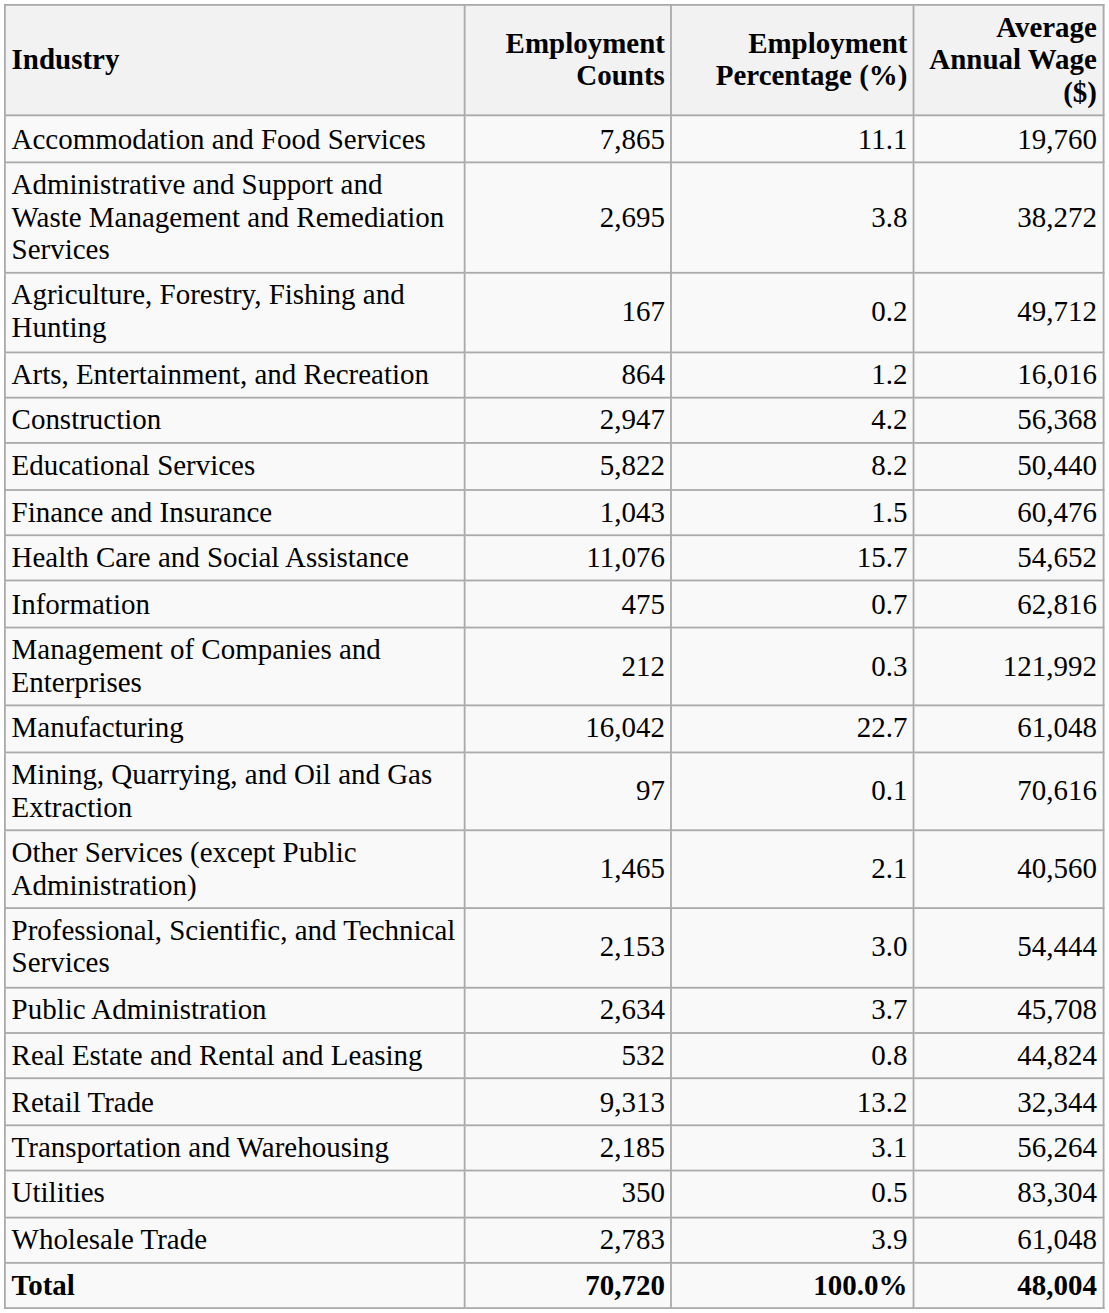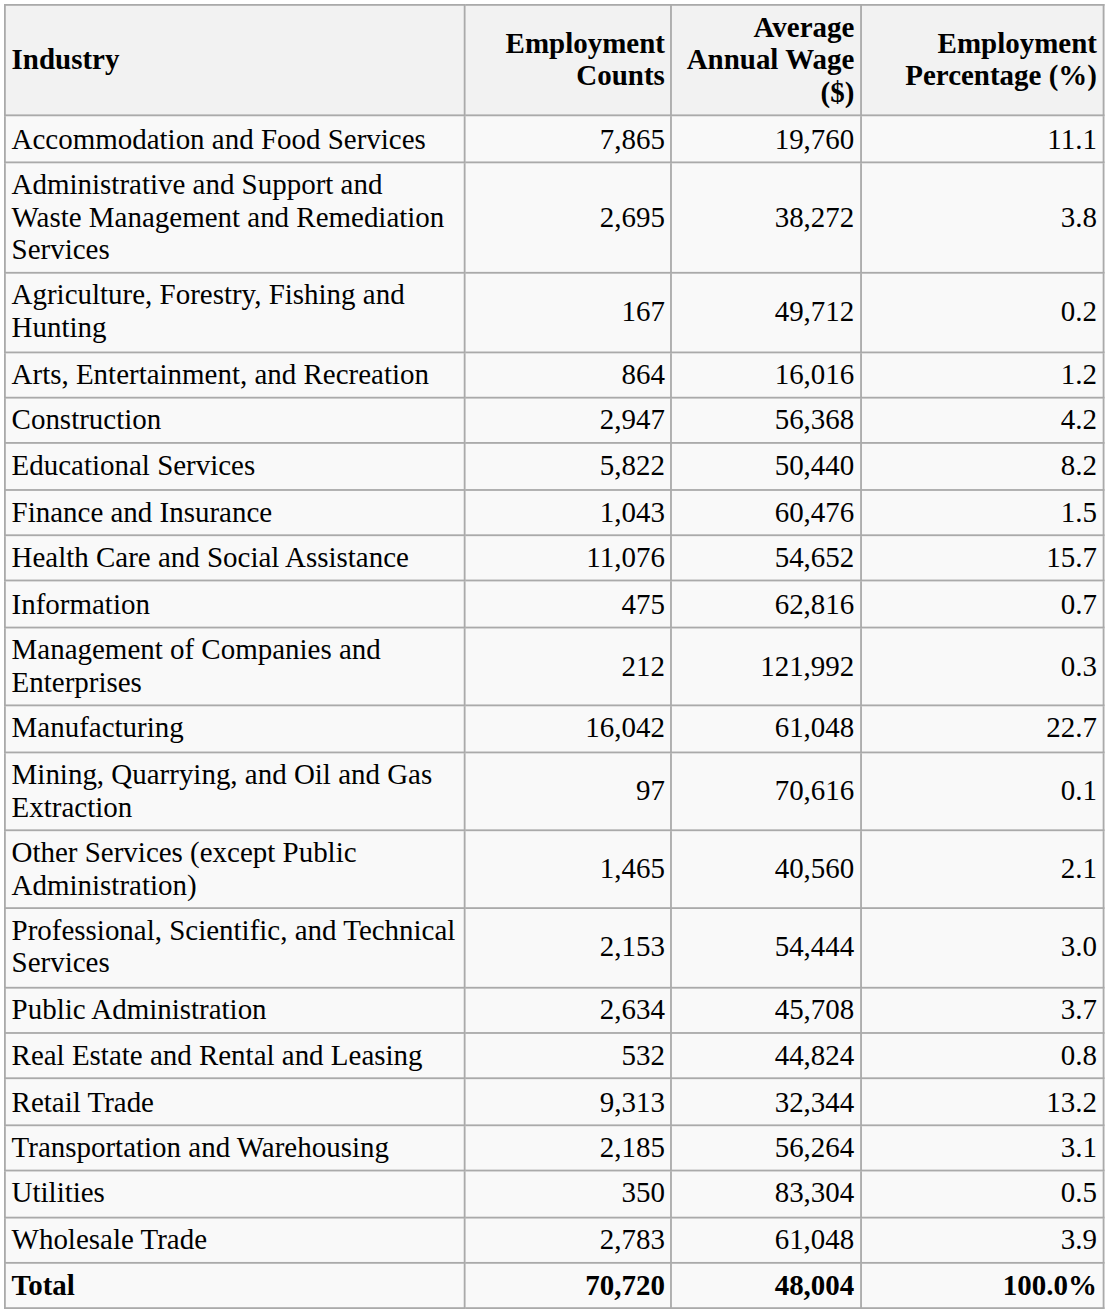 <table class="wikitable sortable">
 <tr>
 <th style="text-align:left;">Industry</th>
 <th style="text-align:right;">Employment Counts</th>
+<th style="text-align:right;">Average Annual Wage ($)</th>
 <th style="text-align:right;">Employment Percentage (%)</th>
-<th style="text-align:right;">Average Annual Wage ($)</th>
 </tr>
 <tr>
 <td style="text-align:left;">Accommodation and Food Services</td>
 <td style="text-align:right;">7,865</td>
+<td style="text-align:right;">19,760</td>
 <td style="text-align:right;">11.1</td>
-<td style="text-align:right;">19,760</td>
 </tr>
 <tr>
 <td style="text-align:left;">Administrative and Support and Waste Management and Remediation Services</td>
 <td style="text-align:right;">2,695</td>
+<td style="text-align:right;">38,272</td>
 <td style="text-align:right;">3.8</td>
-<td style="text-align:right;">38,272</td>
 </tr>
 <tr>
 <td style="text-align:left;">Agriculture, Forestry, Fishing and Hunting</td>
 <td style="text-align:right;">167</td>
+<td style="text-align:right;">49,712</td>
 <td style="text-align:right;">0.2</td>
-<td style="text-align:right;">49,712</td>
 </tr>
 <tr>
 <td style="text-align:left;">Arts, Entertainment, and Recreation</td>
 <td style="text-align:right;">864</td>
+<td style="text-align:right;">16,016</td>
 <td style="text-align:right;">1.2</td>
-<td style="text-align:right;">16,016</td>
 </tr>
 <tr>
 <td style="text-align:left;">Construction</td>
 <td style="text-align:right;">2,947</td>
+<td style="text-align:right;">56,368</td>
 <td style="text-align:right;">4.2</td>
-<td style="text-align:right;">56,368</td>
 </tr>
 <tr>
 <td style="text-align:left;">Educational Services</td>
 <td style="text-align:right;">5,822</td>
+<td style="text-align:right;">50,440</td>
 <td style="text-align:right;">8.2</td>
-<td style="text-align:right;">50,440</td>
 </tr>
 <tr>
 <td style="text-align:left;">Finance and Insurance</td>
 <td style="text-align:right;">1,043</td>
+<td style="text-align:right;">60,476</td>
 <td style="text-align:right;">1.5</td>
-<td style="text-align:right;">60,476</td>
 </tr>
 <tr>
 <td style="text-align:left;">Health Care and Social Assistance</td>
 <td style="text-align:right;">11,076</td>
+<td style="text-align:right;">54,652</td>
 <td style="text-align:right;">15.7</td>
-<td style="text-align:right;">54,652</td>
 </tr>
 <tr>
 <td style="text-align:left;">Information</td>
 <td style="text-align:right;">475</td>
+<td style="text-align:right;">62,816</td>
 <td style="text-align:right;">0.7</td>
-<td style="text-align:right;">62,816</td>
 </tr>
 <tr>
 <td style="text-align:left;">Management of Companies and Enterprises</td>
 <td style="text-align:right;">212</td>
+<td style="text-align:right;">121,992</td>
 <td style="text-align:right;">0.3</td>
-<td style="text-align:right;">121,992</td>
 </tr>
 <tr>
 <td style="text-align:left;">Manufacturing</td>
 <td style="text-align:right;">16,042</td>
+<td style="text-align:right;">61,048</td>
 <td style="text-align:right;">22.7</td>
-<td style="text-align:right;">61,048</td>
 </tr>
 <tr>
 <td style="text-align:left;">Mining, Quarrying, and Oil and Gas Extraction</td>
 <td style="text-align:right;">97</td>
+<td style="text-align:right;">70,616</td>
 <td style="text-align:right;">0.1</td>
-<td style="text-align:right;">70,616</td>
 </tr>
 <tr>
 <td style="text-align:left;">Other Services (except Public Administration)</td>
 <td style="text-align:right;">1,465</td>
+<td style="text-align:right;">40,560</td>
 <td style="text-align:right;">2.1</td>
-<td style="text-align:right;">40,560</td>
 </tr>
 <tr>
 <td style="text-align:left;">Professional, Scientific, and Technical Services</td>
 <td style="text-align:right;">2,153</td>
+<td style="text-align:right;">54,444</td>
 <td style="text-align:right;">3.0</td>
-<td style="text-align:right;">54,444</td>
 </tr>
 <tr>
 <td style="text-align:left;">Public Administration</td>
 <td style="text-align:right;">2,634</td>
+<td style="text-align:right;">45,708</td>
 <td style="text-align:right;">3.7</td>
-<td style="text-align:right;">45,708</td>
 </tr>
 <tr>
 <td style="text-align:left;">Real Estate and Rental and Leasing</td>
 <td style="text-align:right;">532</td>
+<td style="text-align:right;">44,824</td>
 <td style="text-align:right;">0.8</td>
-<td style="text-align:right;">44,824</td>
 </tr>
 <tr>
 <td style="text-align:left;">Retail Trade</td>
 <td style="text-align:right;">9,313</td>
+<td style="text-align:right;">32,344</td>
 <td style="text-align:right;">13.2</td>
-<td style="text-align:right;">32,344</td>
 </tr>
 <tr>
 <td style="text-align:left;">Transportation and Warehousing</td>
 <td style="text-align:right;">2,185</td>
+<td style="text-align:right;">56,264</td>
 <td style="text-align:right;">3.1</td>
-<td style="text-align:right;">56,264</td>
 </tr>
 <tr>
 <td style="text-align:left;">Utilities</td>
 <td style="text-align:right;">350</td>
+<td style="text-align:right;">83,304</td>
 <td style="text-align:right;">0.5</td>
-<td style="text-align:right;">83,304</td>
 </tr>
 <tr>
 <td style="text-align:left;">Wholesale Trade</td>
 <td style="text-align:right;">2,783</td>
+<td style="text-align:right;">61,048</td>
 <td style="text-align:right;">3.9</td>
-<td style="text-align:right;">61,048</td>
 </tr>
 <tr>
 <td style="text-align:left; font-weight:bold;"><strong>Total</strong></td>
 <td style="text-align:right; font-weight:bold;"><strong>70,720</strong></td>
+<td style="text-align:right; font-weight:bold;"><strong>48,004</strong></td>
 <td style="text-align:right; font-weight:bold;"><strong>100.0%</strong></td>
-<td style="text-align:right; font-weight:bold;"><strong>48,004</strong></td>
 </tr>
 </table>
